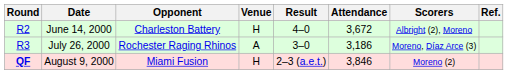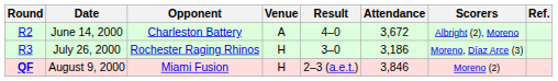 <table class="wikitable" style="font-size:95%; text-align:center">
 <tr>
 <th>Round</th>
 <th>Date</th>
 <th>Opponent</th>
 <th>Venue</th>
 <th>Result</th>
 <th>Attendance</th>
 <th>Scorers</th>
 <th>Ref.</th>
 </tr>
 <tr style="background:#dfd;">
 <td><a href='#'>R2</a></td>
 <td>June 14, 2000</td>
 <td> <a href='#'>Charleston Battery</a></td>
-<td>H</td>
+<td>A</td>
 <td>4–0</td>
 <td>3,672</td>
 <td><small><a href='#'>Albright</a> (2), <a href='#'>Moreno</a></small></td>
 <td></td>
 </tr>
 <tr style="background:#dfd;">
 <td><a href='#'>R3</a></td>
 <td>July 26, 2000</td>
 <td> <a href='#'>Rochester Raging Rhinos</a></td>
-<td>A</td>
+<td>H</td>
 <td>3–0</td>
 <td>3,186</td>
 <td><small><a href='#'>Moreno</a>, <a href='#'>Díaz Arce</a> (3)</small></td>
 <td></td>
 </tr>
 <tr style="background:#fdd;">
 <td><strong><a href='#'>QF</a></strong></td>
 <td>August 9, 2000</td>
 <td> <a href='#'>Miami Fusion</a></td>
 <td>H</td>
 <td>2–3 (<a href='#'>a.e.t.</a>)</td>
 <td>3,846</td>
 <td><small><a href='#'>Moreno</a> (2)</small></td>
 <td></td>
 </tr>
 </table>
